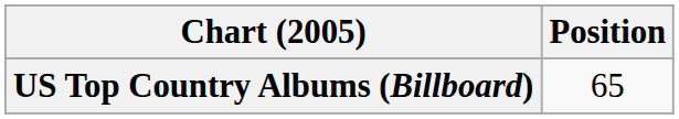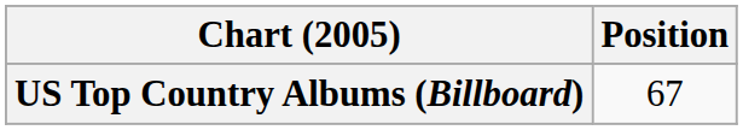 <table class="wikitable plainrowheaders" style="text-align:center">
 <tr>
 <th scope="col">Chart (2005)</th>
 <th scope="col">Position</th>
 </tr>
 <tr>
 <th scope="row">US Top Country Albums (<em>Billboard</em>)</th>
-<td>65</td>
+<td>67</td>
 </tr>
 </table>
